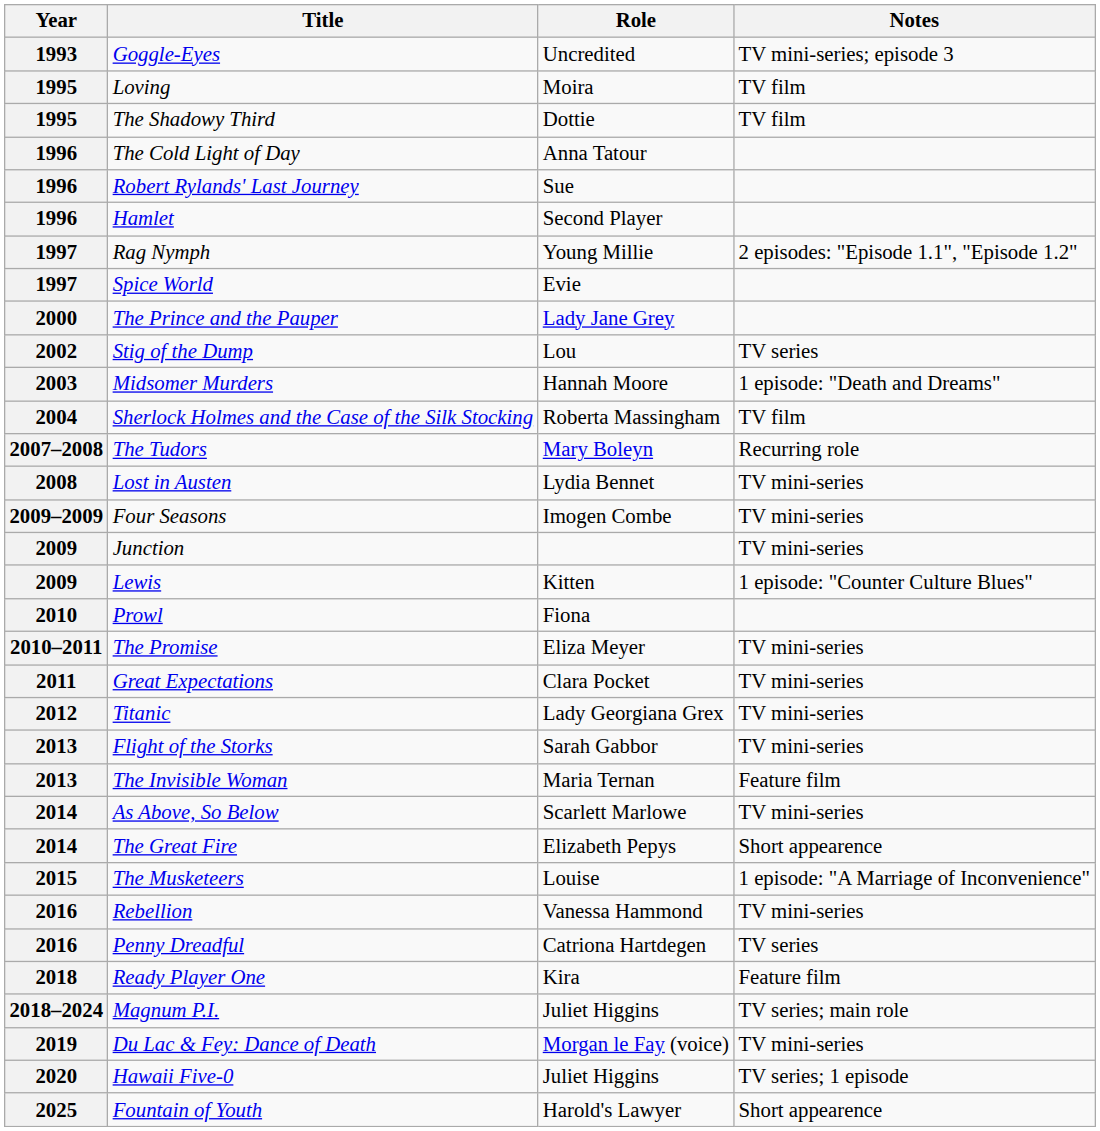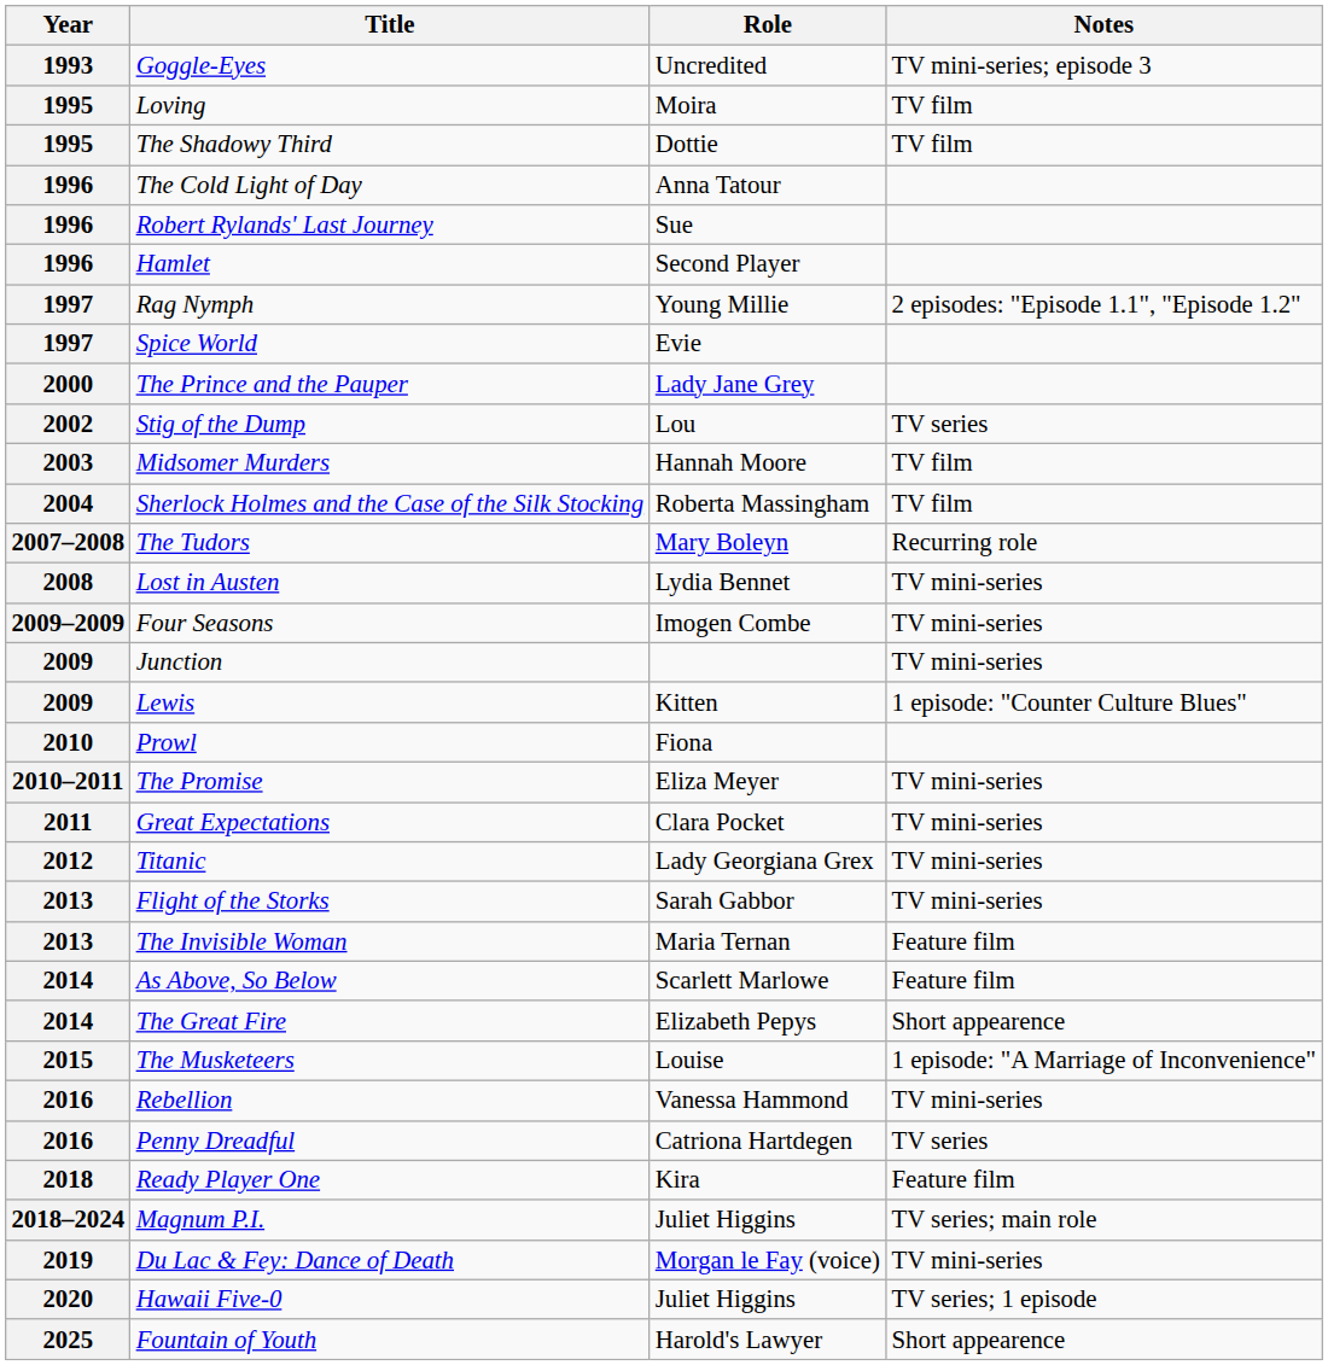 <table class="wikitable sortable plainrowheaders">
 <tr>
 <th scope="col">Year</th>
 <th scope="col">Title</th>
 <th scope="col">Role</th>
 <th scope="col" class="unsortable">Notes</th>
 </tr>
 <tr>
 <th scope="row">1993</th>
 <td><em><a href='#'>Goggle-Eyes</a></em></td>
 <td>Uncredited</td>
 <td>TV mini-series; episode 3</td>
 </tr>
 <tr>
 <th scope="row">1995</th>
 <td><em>Loving</em></td>
 <td>Moira</td>
 <td>TV film</td>
 </tr>
 <tr>
 <th scope="row">1995</th>
 <td><em>The Shadowy Third</em></td>
 <td>Dottie</td>
 <td>TV film</td>
 </tr>
 <tr>
 <th scope="row">1996</th>
 <td><em>The Cold Light of Day</em></td>
 <td>Anna Tatour</td>
 <td></td>
 </tr>
 <tr>
 <th scope="row">1996</th>
 <td><em><a href='#'>Robert Rylands' Last Journey</a></em></td>
 <td>Sue</td>
 <td></td>
 </tr>
 <tr>
 <th scope="row">1996</th>
 <td><em><a href='#'>Hamlet</a></em></td>
 <td>Second Player</td>
 <td></td>
 </tr>
 <tr>
 <th scope="row">1997</th>
 <td><em>Rag Nymph</em></td>
 <td>Young Millie</td>
 <td>2 episodes: "Episode 1.1", "Episode 1.2"</td>
 </tr>
 <tr>
 <th scope="row">1997</th>
 <td><em><a href='#'>Spice World</a></em></td>
 <td>Evie</td>
 <td></td>
 </tr>
 <tr>
 <th scope="row">2000</th>
 <td><em><a href='#'>The Prince and the Pauper</a></em></td>
 <td><a href='#'>Lady Jane Grey</a></td>
 <td></td>
 </tr>
 <tr>
 <th scope="row">2002</th>
 <td><em><a href='#'>Stig of the Dump</a></em></td>
 <td>Lou</td>
 <td>TV series</td>
 </tr>
 <tr>
 <th scope="row">2003</th>
 <td><em><a href='#'>Midsomer Murders</a></em></td>
 <td>Hannah Moore</td>
-<td>1 episode: "Death and Dreams"</td>
+<td>TV film</td>
 </tr>
 <tr>
 <th scope="row">2004</th>
 <td><em><a href='#'>Sherlock Holmes and the Case of the Silk Stocking</a></em></td>
 <td>Roberta Massingham</td>
 <td>TV film</td>
 </tr>
 <tr>
 <th scope="row">2007–2008</th>
 <td><em><a href='#'>The Tudors</a></em></td>
 <td><a href='#'>Mary Boleyn</a></td>
 <td>Recurring role</td>
 </tr>
 <tr>
 <th scope="row">2008</th>
 <td><em><a href='#'>Lost in Austen</a></em></td>
 <td>Lydia Bennet</td>
 <td>TV mini-series</td>
 </tr>
 <tr>
 <th scope="row">2009–2009</th>
 <td><em>Four Seasons</em></td>
 <td>Imogen Combe</td>
 <td>TV mini-series</td>
 </tr>
 <tr>
 <th scope="row">2009</th>
 <td><em>Junction</em></td>
 <td></td>
 <td>TV mini-series</td>
 </tr>
 <tr>
 <th scope="row">2009</th>
 <td><em><a href='#'>Lewis</a></em></td>
 <td>Kitten</td>
 <td>1 episode: "Counter Culture Blues"</td>
 </tr>
 <tr>
 <th scope="row">2010</th>
 <td><em><a href='#'>Prowl</a></em></td>
 <td>Fiona</td>
 <td></td>
 </tr>
 <tr>
 <th scope="row">2010–2011</th>
 <td><em><a href='#'>The Promise</a></em></td>
 <td>Eliza Meyer</td>
 <td>TV mini-series</td>
 </tr>
 <tr>
 <th scope="row">2011</th>
 <td><em><a href='#'>Great Expectations</a></em></td>
 <td>Clara Pocket</td>
 <td>TV mini-series</td>
 </tr>
 <tr>
 <th scope="row">2012</th>
 <td><em><a href='#'>Titanic</a></em></td>
 <td>Lady Georgiana Grex</td>
 <td>TV mini-series</td>
 </tr>
 <tr>
 <th scope="row">2013</th>
 <td><em><a href='#'>Flight of the Storks</a></em></td>
 <td>Sarah Gabbor</td>
 <td>TV mini-series</td>
 </tr>
 <tr>
 <th scope="row">2013</th>
 <td><em><a href='#'>The Invisible Woman</a></em></td>
 <td>Maria Ternan</td>
 <td>Feature film</td>
 </tr>
 <tr>
 <th scope="row">2014</th>
 <td><em><a href='#'>As Above, So Below</a></em></td>
 <td>Scarlett Marlowe</td>
-<td>TV mini-series</td>
+<td>Feature film</td>
 </tr>
 <tr>
 <th scope="row">2014</th>
 <td><em><a href='#'>The Great Fire</a></em></td>
 <td>Elizabeth Pepys</td>
 <td>Short appearence</td>
 </tr>
 <tr>
 <th scope="row">2015</th>
 <td><em><a href='#'>The Musketeers</a></em></td>
 <td>Louise</td>
 <td>1 episode: "A Marriage of Inconvenience"</td>
 </tr>
 <tr>
 <th scope="row">2016</th>
 <td><em><a href='#'>Rebellion</a></em></td>
 <td>Vanessa Hammond</td>
 <td>TV mini-series</td>
 </tr>
 <tr>
 <th scope="row">2016</th>
 <td><em><a href='#'>Penny Dreadful</a></em></td>
 <td>Catriona Hartdegen</td>
 <td>TV series</td>
 </tr>
 <tr>
 <th scope="row">2018</th>
 <td><em><a href='#'>Ready Player One</a></em></td>
 <td>Kira</td>
 <td>Feature film</td>
 </tr>
 <tr>
 <th scope="row">2018–2024</th>
 <td><em><a href='#'>Magnum P.I.</a></em></td>
 <td>Juliet Higgins</td>
 <td>TV series; main role</td>
 </tr>
 <tr>
 <th scope="row">2019</th>
 <td><em><a href='#'>Du Lac & Fey: Dance of Death</a></em></td>
 <td><a href='#'>Morgan le Fay</a> (voice)</td>
 <td>TV mini-series</td>
 </tr>
 <tr>
 <th scope="row">2020</th>
 <td><em><a href='#'>Hawaii Five-0</a></em></td>
 <td>Juliet Higgins</td>
 <td>TV series; 1 episode</td>
 </tr>
 <tr>
 <th scope="row">2025</th>
 <td><em><a href='#'>Fountain of Youth</a></em></td>
 <td>Harold's Lawyer</td>
 <td>Short appearence</td>
 </tr>
 </table>
